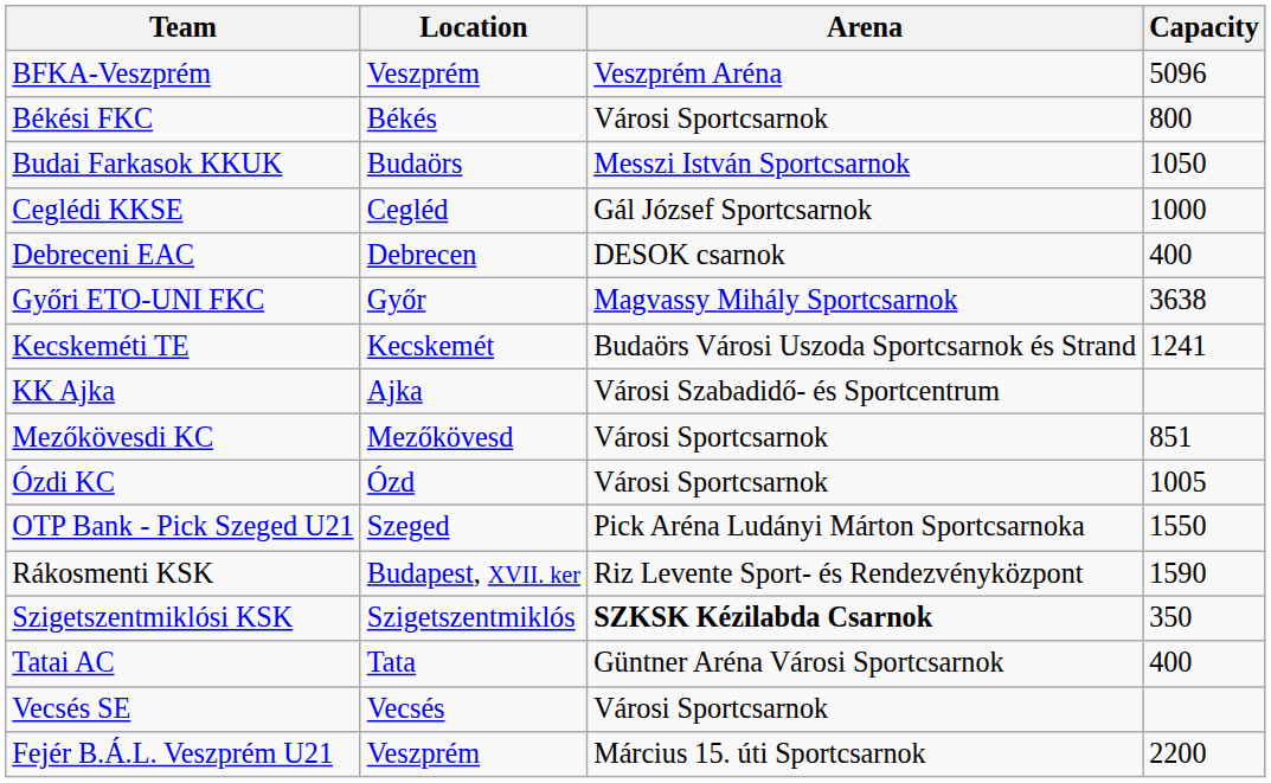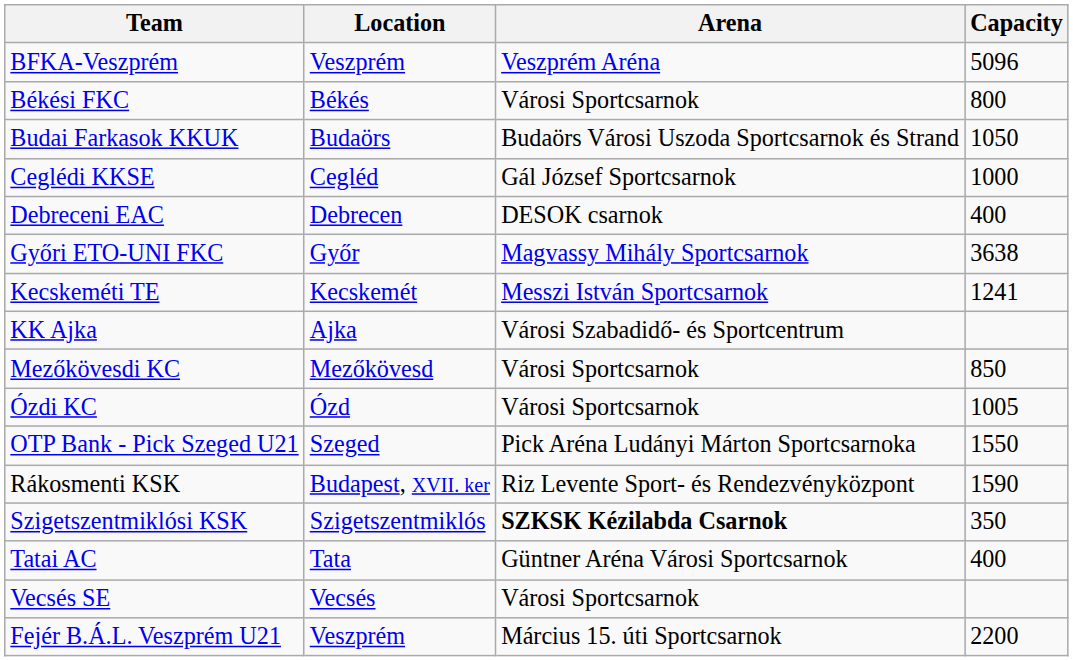 <table class="wikitable sortable" style="text-align: left;">
 <tr>
 <th>Team</th>
 <th>Location</th>
 <th>Arena</th>
 <th>Capacity</th>
 </tr>
 <tr>
 <td><a href='#'>BFKA-Veszprém</a></td>
 <td><a href='#'>Veszprém</a></td>
 <td><a href='#'>Veszprém Aréna</a></td>
 <td>5096</td>
 </tr>
 <tr>
 <td><a href='#'>Békési FKC</a></td>
 <td><a href='#'>Békés</a></td>
 <td>Városi Sportcsarnok</td>
 <td>800</td>
 </tr>
 <tr>
 <td><a href='#'>Budai Farkasok KKUK</a></td>
 <td><a href='#'>Budaörs</a></td>
-<td><a href='#'>Messzi István Sportcsarnok</a></td>
+<td>Budaörs Városi Uszoda Sportcsarnok és Strand</td>
 <td>1050</td>
 </tr>
 <tr>
 <td><a href='#'>Ceglédi KKSE</a></td>
 <td><a href='#'>Cegléd</a></td>
 <td>Gál József Sportcsarnok</td>
 <td>1000</td>
 </tr>
 <tr>
 <td><a href='#'>Debreceni EAC</a></td>
 <td><a href='#'>Debrecen</a></td>
 <td>DESOK csarnok</td>
 <td>400</td>
 </tr>
 <tr>
 <td><a href='#'>Győri ETO-UNI FKC</a></td>
 <td><a href='#'>Győr</a></td>
 <td><a href='#'>Magvassy Mihály Sportcsarnok</a></td>
 <td>3638</td>
 </tr>
 <tr>
 <td><a href='#'>Kecskeméti TE</a></td>
 <td><a href='#'>Kecskemét</a></td>
-<td>Budaörs Városi Uszoda Sportcsarnok és Strand</td>
+<td><a href='#'>Messzi István Sportcsarnok</a></td>
 <td>1241</td>
 </tr>
 <tr>
 <td><a href='#'>KK Ajka</a></td>
 <td><a href='#'>Ajka</a></td>
 <td>Városi Szabadidő- és Sportcentrum</td>
 <td></td>
 </tr>
 <tr>
 <td><a href='#'>Mezőkövesdi KC</a></td>
 <td><a href='#'>Mezőkövesd</a></td>
 <td>Városi Sportcsarnok</td>
-<td>851</td>
+<td>850</td>
 </tr>
 <tr>
 <td><a href='#'>Ózdi KC</a></td>
 <td><a href='#'>Ózd</a></td>
 <td>Városi Sportcsarnok</td>
 <td>1005</td>
 </tr>
 <tr>
 <td><a href='#'>OTP Bank - Pick Szeged U21</a></td>
 <td><a href='#'>Szeged</a></td>
 <td>Pick Aréna Ludányi Márton Sportcsarnoka</td>
 <td>1550</td>
 </tr>
 <tr>
 <td>Rákosmenti KSK</td>
 <td><a href='#'>Budapest</a>, <small><a href='#'>XVII. ker</a></small></td>
 <td>Riz Levente Sport- és Rendezvényközpont</td>
 <td>1590</td>
 </tr>
 <tr>
 <td><a href='#'>Szigetszentmiklósi KSK</a></td>
 <td><a href='#'>Szigetszentmiklós</a></td>
 <td><strong>SZKSK Kézilabda Csarnok</strong></td>
 <td>350</td>
 </tr>
 <tr>
 <td><a href='#'>Tatai AC</a></td>
 <td><a href='#'>Tata</a></td>
 <td>Güntner Aréna Városi Sportcsarnok</td>
 <td>400</td>
 </tr>
 <tr>
 <td><a href='#'>Vecsés SE</a></td>
 <td><a href='#'>Vecsés</a></td>
 <td>Városi Sportcsarnok</td>
 <td></td>
 </tr>
 <tr>
 <td><a href='#'>Fejér B.Á.L. Veszprém U21</a></td>
 <td><a href='#'>Veszprém</a></td>
 <td>Március 15. úti Sportcsarnok</td>
 <td>2200</td>
 </tr>
 </table>
